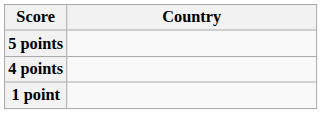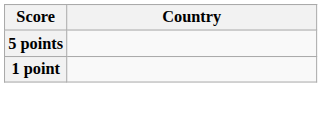 <table class="wikitable">
 <tr>
 </tr>
 <tr>
 <th scope="col" width="20%">Score</th>
 <th scope="col">Country</th>
 </tr>
 <tr>
 <th scope="row">5 points</th>
 <td></td>
 </tr>
 <tr>
-<th scope="row">4 points</th>
-<td></td>
-</tr>
-<tr>
 <th scope="row">1 point</th>
 <td></td>
 </tr>
 </table>
